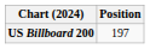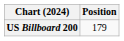 <table class="wikitable plainrowheaders" style="text-align:center;">
 <tr>
 <th scope="column">Chart (2024)</th>
 <th scope="column">Position</th>
 </tr>
 <tr>
 <th scope="row">US <em>Billboard</em> 200</th>
-<td>197</td>
+<td>179</td>
 </tr>
 </table>
